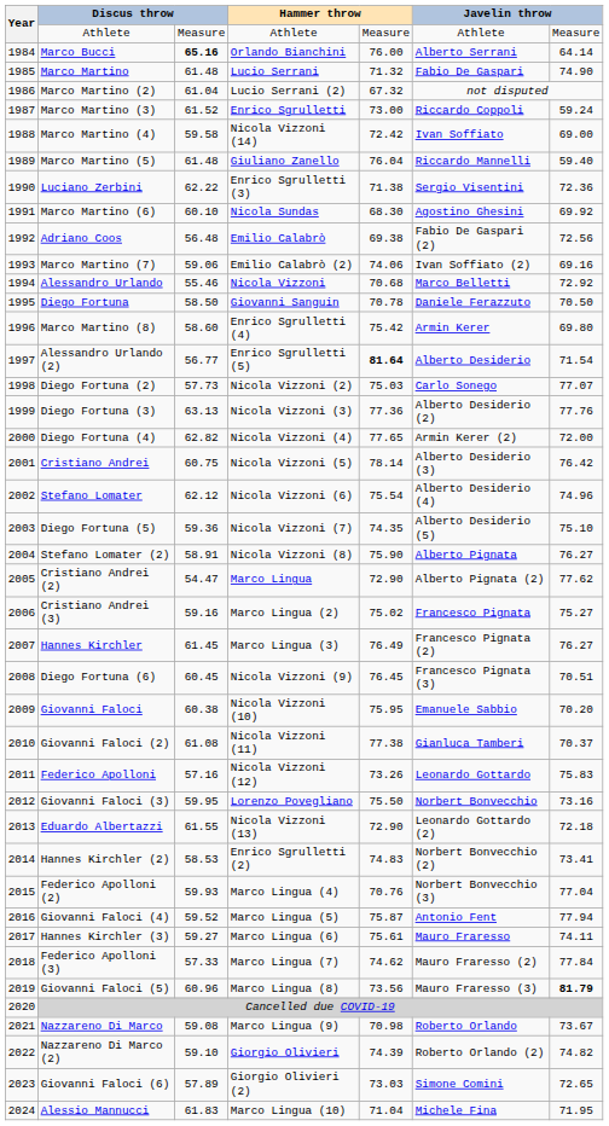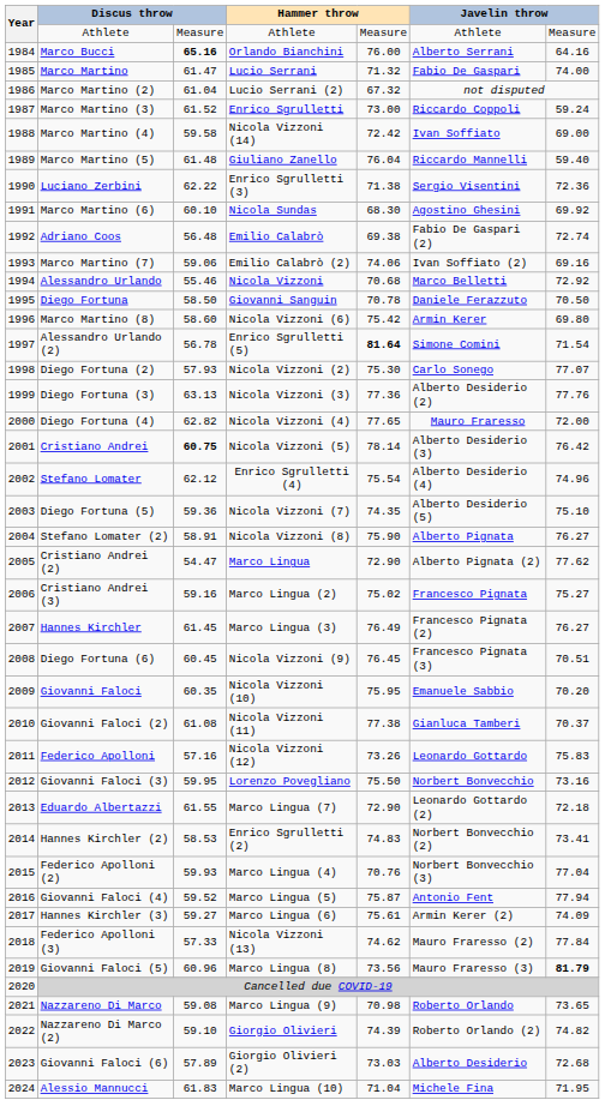 <table class="wikitable" width=70% style="font-size:90%; text-align:left;">
 <tr>
 <th rowspan=2>Year</th>
 <th colspan=2 style="background:lightsteelblue;">Discus throw</th>
 <th colspan=2 style="background:moccasin;">Hammer throw</th>
 <th colspan=2 style="background:lightsteelblue;">Javelin throw</th>
 </tr>
 <tr align=center>
 <td>Athlete</td>
 <td>Measure</td>
 <td>Athlete</td>
 <td>Measure</td>
 <td>Athlete</td>
 <td>Measure</td>
 </tr>
 <tr>
 <td align=center>1984</td>
 <td><a href='#'>Marco Bucci</a></td>
 <td align=center><strong>65.16</strong></td>
 <td><a href='#'>Orlando Bianchini</a></td>
 <td align=center>76.00</td>
 <td><a href='#'>Alberto Serrani</a></td>
-<td align=center>64.14</td>
+<td align=center>64.16</td>
 </tr>
 <tr>
 <td align=center>1985</td>
 <td><a href='#'>Marco Martino</a></td>
-<td align=center>61.48</td>
+<td align=center>61.47</td>
 <td><a href='#'>Lucio Serrani</a></td>
 <td align=center>71.32</td>
 <td><a href='#'>Fabio De Gaspari</a></td>
-<td align=center>74.90</td>
+<td align=center>74.00</td>
 </tr>
 <tr>
 <td align=center>1986</td>
 <td>Marco Martino (2)</td>
 <td align=center>61.04</td>
 <td>Lucio Serrani (2)</td>
 <td align=center>67.32</td>
 <td align=center colspan=2><em>not disputed</em></td>
 </tr>
 <tr>
 <td align=center>1987</td>
 <td>Marco Martino (3)</td>
 <td align=center>61.52</td>
 <td><a href='#'>Enrico Sgrulletti</a></td>
 <td align=center>73.00</td>
 <td><a href='#'>Riccardo Coppoli</a></td>
 <td align=center>59.24</td>
 </tr>
 <tr>
 <td align=center>1988</td>
 <td>Marco Martino (4)</td>
 <td align=center>59.58</td>
 <td>Nicola Vizzoni (14)</td>
 <td align=center>72.42</td>
 <td><a href='#'>Ivan Soffiato</a></td>
 <td align=center>69.00</td>
 </tr>
 <tr>
 <td align=center>1989</td>
 <td>Marco Martino (5)</td>
 <td align=center>61.48</td>
 <td><a href='#'>Giuliano Zanello</a></td>
 <td align=center>76.04</td>
 <td><a href='#'>Riccardo Mannelli</a></td>
 <td align=center>59.40</td>
 </tr>
 <tr>
 <td align=center>1990</td>
 <td><a href='#'>Luciano Zerbini</a></td>
 <td align=center>62.22</td>
 <td>Enrico Sgrulletti (3)</td>
 <td align=center>71.38</td>
 <td><a href='#'>Sergio Visentini</a></td>
 <td align=center>72.36</td>
 </tr>
 <tr>
 <td align=center>1991</td>
 <td>Marco Martino (6)</td>
 <td align=center>60.10</td>
 <td><a href='#'>Nicola Sundas</a></td>
 <td align=center>68.30</td>
 <td><a href='#'>Agostino Ghesini</a></td>
 <td align=center>69.92</td>
 </tr>
 <tr>
 <td align=center>1992</td>
 <td><a href='#'>Adriano Coos</a></td>
 <td align=center>56.48</td>
 <td><a href='#'>Emilio Calabrò</a></td>
 <td align=center>69.38</td>
 <td>Fabio De Gaspari (2)</td>
-<td align=center>72.56</td>
+<td align=center>72.74</td>
 </tr>
 <tr>
 <td align=center>1993</td>
 <td>Marco Martino (7)</td>
 <td align=center>59.06</td>
 <td>Emilio Calabrò (2)</td>
 <td align=center>74.06</td>
 <td>Ivan Soffiato (2)</td>
 <td align=center>69.16</td>
 </tr>
 <tr>
 <td align=center>1994</td>
 <td><a href='#'>Alessandro Urlando</a></td>
 <td align=center>55.46</td>
 <td><a href='#'>Nicola Vizzoni</a></td>
 <td align=center>70.68</td>
 <td><a href='#'>Marco Belletti</a></td>
 <td align=center>72.92</td>
 </tr>
 <tr>
 <td align=center>1995</td>
 <td><a href='#'>Diego Fortuna</a></td>
 <td align=center>58.50</td>
 <td><a href='#'>Giovanni Sanguin</a></td>
 <td align=center>70.78</td>
 <td><a href='#'>Daniele Ferazzuto</a></td>
 <td align=center>70.50</td>
 </tr>
 <tr>
 <td align=center>1996</td>
 <td>Marco Martino (8)</td>
 <td align=center>58.60</td>
-<td>Enrico Sgrulletti (4)</td>
+<td align=left>Nicola Vizzoni (6)</td>
 <td align=center>75.42</td>
 <td><a href='#'>Armin Kerer</a></td>
 <td align=center>69.80</td>
 </tr>
 <tr>
 <td align=center>1997</td>
 <td>Alessandro Urlando (2)</td>
-<td align=center>56.77</td>
+<td align=center>56.78</td>
 <td>Enrico Sgrulletti (5)</td>
 <td align=center><strong>81.64</strong></td>
-<td><a href='#'>Alberto Desiderio</a></td>
+<td><a href='#'>Simone Comini</a></td>
 <td align=center>71.54</td>
 </tr>
 <tr>
 <td align=center>1998</td>
 <td>Diego Fortuna (2)</td>
-<td align=center>57.73</td>
+<td align=center>57.93</td>
 <td>Nicola Vizzoni (2)</td>
-<td align=center>75.03</td>
+<td align=center>75.30</td>
 <td><a href='#'>Carlo Sonego</a></td>
 <td align=center>77.07</td>
 </tr>
 <tr>
 <td align=center>1999</td>
 <td>Diego Fortuna (3)</td>
 <td align=center>63.13</td>
 <td>Nicola Vizzoni (3)</td>
 <td align=center>77.36</td>
 <td>Alberto Desiderio (2)</td>
 <td align=center>77.76</td>
 </tr>
 <tr align=center>
 <td>2000</td>
 <td align=left>Diego Fortuna (4)</td>
 <td>62.82</td>
 <td align=left>Nicola Vizzoni (4)</td>
 <td>77.65</td>
-<td align=left>Armin Kerer (2)</td>
+<td><a href='#'>Mauro Fraresso</a></td>
 <td>72.00</td>
 </tr>
 <tr align=center>
 <td>2001</td>
 <td align=left><a href='#'>Cristiano Andrei</a></td>
-<td>60.75</td>
+<td><strong>60.75</strong></td>
 <td align=left>Nicola Vizzoni (5)</td>
 <td>78.14</td>
 <td align=left>Alberto Desiderio (3)</td>
 <td>76.42</td>
 </tr>
 <tr align=center>
 <td>2002</td>
 <td align=left><a href='#'>Stefano Lomater</a></td>
 <td>62.12</td>
-<td align=left>Nicola Vizzoni (6)</td>
+<td>Enrico Sgrulletti (4)</td>
 <td>75.54</td>
 <td align=left>Alberto Desiderio (4)</td>
 <td>74.96</td>
 </tr>
 <tr align=center>
 <td>2003</td>
 <td align=left>Diego Fortuna (5)</td>
 <td>59.36</td>
 <td align=left>Nicola Vizzoni (7)</td>
 <td>74.35</td>
 <td align=left>Alberto Desiderio (5)</td>
 <td>75.10</td>
 </tr>
 <tr align=center>
 <td>2004</td>
 <td align=left>Stefano Lomater (2)</td>
 <td>58.91</td>
 <td align=left>Nicola Vizzoni (8)</td>
 <td>75.90</td>
 <td align=left><a href='#'>Alberto Pignata</a></td>
 <td>76.27</td>
 </tr>
 <tr align=center>
 <td>2005</td>
 <td align=left>Cristiano Andrei (2)</td>
 <td>54.47</td>
 <td align=left><a href='#'>Marco Lingua</a></td>
 <td>72.90</td>
 <td align=left>Alberto Pignata (2)</td>
 <td>77.62</td>
 </tr>
 <tr align=center>
 <td>2006</td>
 <td align=left>Cristiano Andrei (3)</td>
 <td>59.16</td>
 <td align=left>Marco Lingua (2)</td>
 <td>75.02</td>
 <td align=left><a href='#'>Francesco Pignata</a></td>
 <td>75.27</td>
 </tr>
 <tr align=center>
 <td>2007</td>
 <td align=left><a href='#'>Hannes Kirchler</a></td>
 <td>61.45</td>
 <td align=left>Marco Lingua (3)</td>
 <td>76.49</td>
 <td align=left>Francesco Pignata (2)</td>
 <td>76.27</td>
 </tr>
 <tr align=center>
 <td>2008</td>
 <td align=left>Diego Fortuna (6)</td>
 <td>60.45</td>
 <td align=left>Nicola Vizzoni (9)</td>
 <td>76.45</td>
 <td align=left>Francesco Pignata (3)</td>
 <td>70.51</td>
 </tr>
 <tr align=center>
 <td>2009</td>
 <td align=left><a href='#'>Giovanni Faloci</a></td>
-<td>60.38</td>
+<td>60.35</td>
 <td align=left>Nicola Vizzoni (10)</td>
 <td>75.95</td>
 <td align=left><a href='#'>Emanuele Sabbio</a></td>
 <td>70.20</td>
 </tr>
 <tr align=center>
 <td>2010</td>
 <td align=left>Giovanni Faloci (2)</td>
 <td>61.08</td>
 <td align=left>Nicola Vizzoni (11)</td>
 <td>77.38</td>
 <td align=left><a href='#'>Gianluca Tamberi</a></td>
 <td>70.37</td>
 </tr>
 <tr align=center>
 <td>2011 </td>
 <td align=left><a href='#'>Federico Apolloni</a></td>
 <td>57.16</td>
 <td align=left>Nicola Vizzoni (12)</td>
 <td>73.26</td>
 <td align=left><a href='#'>Leonardo Gottardo</a></td>
 <td>75.83</td>
 </tr>
 <tr align=center>
 <td>2012</td>
 <td align=left>Giovanni Faloci (3)</td>
 <td>59.95</td>
 <td align=left><a href='#'>Lorenzo Povegliano</a></td>
 <td>75.50</td>
 <td align=left><a href='#'>Norbert Bonvecchio</a></td>
 <td>73.16</td>
 </tr>
 <tr>
 <td align=center>2013 </td>
 <td align=left><a href='#'>Eduardo Albertazzi</a></td>
 <td align=center>61.55</td>
-<td>Nicola Vizzoni (13)</td>
+<td>Marco Lingua (7)</td>
 <td align=center>72.90</td>
 <td>Leonardo Gottardo (2)</td>
 <td align=center>72.18</td>
 </tr>
 <tr>
 <td align=center>2014</td>
 <td align=left>Hannes Kirchler (2)</td>
 <td align=center>58.53</td>
 <td>Enrico Sgrulletti (2)</td>
 <td align=center>74.83</td>
 <td>Norbert Bonvecchio (2)</td>
 <td align=center>73.41</td>
 </tr>
 <tr>
 <td align=center>2015</td>
 <td>Federico Apolloni (2)</td>
 <td align=center>59.93</td>
 <td>Marco Lingua (4)</td>
 <td align=center>70.76</td>
 <td>Norbert Bonvecchio (3)</td>
 <td align=center>77.04</td>
 </tr>
 <tr>
 <td align=center>2016</td>
 <td>Giovanni Faloci (4)</td>
 <td align=center>59.52</td>
 <td>Marco Lingua (5)</td>
 <td align=center>75.87</td>
 <td><a href='#'>Antonio Fent</a></td>
 <td align=center>77.94</td>
 </tr>
 <tr>
 <td align=center>2017</td>
 <td>Hannes Kirchler (3)</td>
 <td align=center>59.27</td>
 <td>Marco Lingua (6)</td>
 <td align=center>75.61</td>
-<td><a href='#'>Mauro Fraresso</a></td>
-<td align=center>74.11</td>
+<td align=left>Armin Kerer (2)</td>
+<td align=center>74.09</td>
 </tr>
 <tr>
 <td align=center>2018</td>
 <td>Federico Apolloni (3)</td>
 <td align=center>57.33</td>
-<td>Marco Lingua (7)</td>
+<td>Nicola Vizzoni (13)</td>
 <td align=center>74.62</td>
 <td>Mauro Fraresso (2)</td>
 <td align=center>77.84</td>
 </tr>
 <tr>
 <td align=center>2019</td>
 <td>Giovanni Faloci (5)</td>
 <td align=center>60.96</td>
 <td>Marco Lingua (8)</td>
 <td align=center>73.56</td>
 <td>Mauro Fraresso (3)</td>
 <td align=center><strong>81.79</strong></td>
 </tr>
 <tr>
 <td align=center>2020</td>
 <td align=center colspan=6 bgcolor=lightgrey><em>Cancelled due <a href='#'>COVID-19</a></em></td>
 </tr>
 <tr>
 <td align=center>2021</td>
 <td><a href='#'>Nazzareno Di Marco</a></td>
 <td align=center>59.08</td>
 <td>Marco Lingua (9)</td>
 <td align=center>70.98</td>
 <td><a href='#'>Roberto Orlando</a></td>
-<td align=center>73.67</td>
+<td align=center>73.65</td>
 </tr>
 <tr>
 <td align=center>2022</td>
 <td>Nazzareno Di Marco (2)</td>
 <td align=center>59.10</td>
 <td><a href='#'>Giorgio Olivieri</a></td>
 <td align=center>74.39</td>
 <td>Roberto Orlando (2)</td>
 <td align=center>74.82</td>
 </tr>
 <tr>
 <td align=center>2023</td>
 <td>Giovanni Faloci (6)</td>
 <td align=center>57.89</td>
 <td>Giorgio Olivieri (2)</td>
 <td align=center>73.03</td>
-<td><a href='#'>Simone Comini</a></td>
-<td align=center>72.65</td>
+<td><a href='#'>Alberto Desiderio</a></td>
+<td align=center>72.68</td>
 </tr>
 <tr>
 <td align=center>2024</td>
 <td><a href='#'>Alessio Mannucci</a></td>
 <td align=center>61.83</td>
 <td>Marco Lingua (10)</td>
 <td align=center>71.04</td>
 <td><a href='#'>Michele Fina</a></td>
 <td align=center>71.95</td>
 </tr>
 </table>
